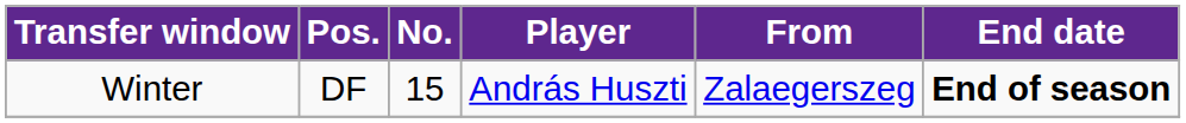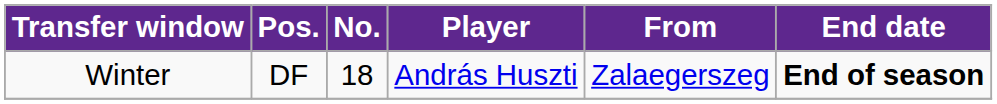 <table class="wikitable plainrowheaders sortable">
 <tr>
 <th style="background-color:#5E278E;color:white">Transfer window</th>
 <th style="background-color:#5E278E;color:white">Pos.</th>
 <th style="background-color:#5E278E;color:white">No.</th>
 <th style="background-color:#5E278E;color:white">Player</th>
 <th style="background-color:#5E278E;color:white">From</th>
 <th style="background-color:#5E278E;color:white">End date</th>
 </tr>
 <tr>
 <td style="text-align:center;">Winter</td>
 <td style="text-align:center;">DF</td>
-<td style="text-align:center;">15</td>
+<td style="text-align:center;">18</td>
 <td style="text-align:left;"> <a href='#'>András Huszti</a></td>
 <td style="text-align:left;"><a href='#'>Zalaegerszeg</a></td>
 <td style="text-align:center;"><strong>End of season</strong></td>
 </tr>
 <tr>
 </tr>
 </table>
